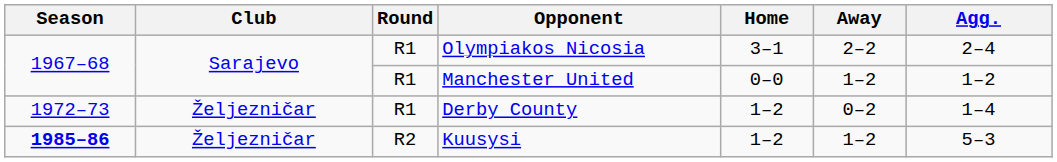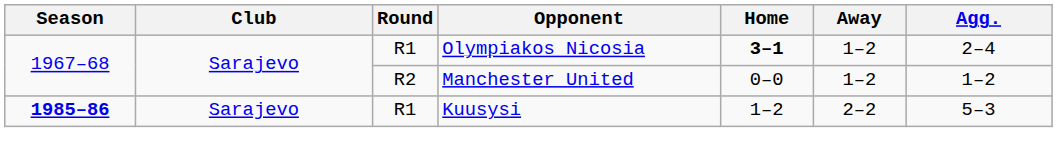 <table class="wikitable" style="font-size:95%; text-align: center;">
 <tr>
 <th width="80">Season</th>
 <th width="150">Club</th>
 <th width="30">Round</th>
 <th width="180">Opponent</th>
 <th width="55">Home</th>
 <th width="55">Away</th>
 <th width="90"><a href='#'>Agg.</a></th>
 </tr>
 <tr>
 <td rowspan=2><a href='#'>1967–68</a></td>
 <td rowspan=2><a href='#'>Sarajevo</a></td>
 <td>R1</td>
 <td style="text-align:left"> <a href='#'>Olympiakos Nicosia</a></td>
-<td>3–1</td>
-<td>2–2</td>
+<td><strong>3–1</strong></td>
+<td>1–2</td>
 <td>2–4</td>
 </tr>
 <tr>
-<td>R1</td>
+<td>R2</td>
 <td style="text-align:left"> <a href='#'>Manchester United</a></td>
 <td>0–0</td>
 <td>1–2</td>
 <td>1–2</td>
 </tr>
 <tr>
-<td><a href='#'>1972–73</a></td>
-<td><a href='#'>Željezničar</a></td>
+<td><strong><a href='#'>1985–86</a></strong></td>
+<td><a href='#'>Sarajevo</a></td>
 <td>R1</td>
-<td style="text-align:left"> <a href='#'>Derby County</a></td>
-<td>1–2</td>
-<td>0–2</td>
-<td>1–4</td>
-</tr>
-<tr>
-<td><strong><a href='#'>1985–86</a></strong></td>
-<td><a href='#'>Željezničar</a></td>
-<td>R2</td>
 <td style="text-align:left"> <a href='#'>Kuusysi</a></td>
 <td>1–2</td>
-<td>1–2</td>
+<td>2–2</td>
 <td>5–3</td>
 </tr>
 </table>
